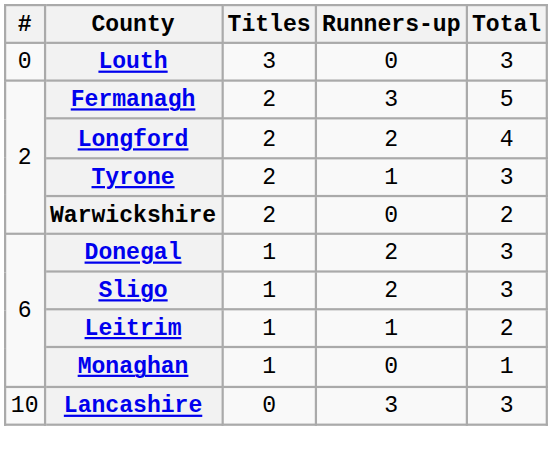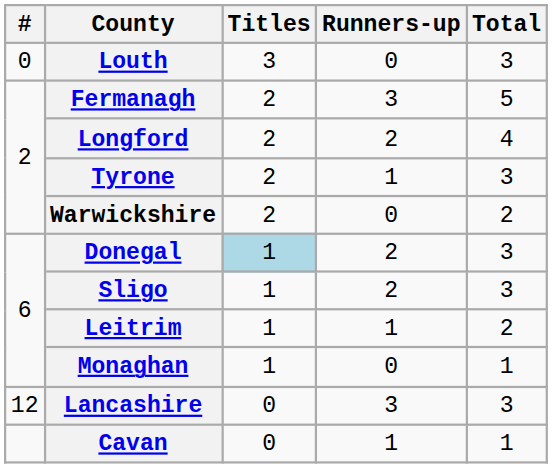 <table class="wikitable plainrowheaders sortable" style="text-align:center; font-size:80%">
 <tr>
 <th>#</th>
 <th scope="col">County</th>
 <th scope="col">Titles</th>
 <th scope="col">Runners-up</th>
 <th>Total</th>
 </tr>
 <tr>
 <td>0</td>
 <th scope="row"> <a href='#'>Louth</a></th>
 <td align="center">3</td>
 <td align="center">0</td>
 <td>3</td>
 </tr>
 <tr>
 <td rowspan="4">2</td>
 <th scope="row"> <a href='#'>Fermanagh</a></th>
 <td align="center">2</td>
 <td align="center">3</td>
 <td>5</td>
 </tr>
 <tr>
 <th scope="row"> <a href='#'>Longford</a></th>
 <td align="center">2</td>
 <td align="center">2</td>
 <td>4</td>
 </tr>
 <tr>
 <th scope="row"> <a href='#'>Tyrone</a></th>
 <td align="center">2</td>
 <td align="center">1</td>
 <td>3</td>
 </tr>
 <tr>
 <th scope="row"> Warwickshire</th>
 <td align="center">2</td>
 <td align="center">0</td>
 <td>2</td>
 </tr>
 <tr>
 <td rowspan="4">6</td>
 <th scope="row"> <a href='#'>Donegal</a></th>
-<td align="center">1</td>
+<td align="center" style="background: lightblue;">1</td>
 <td align="center">2</td>
 <td>3</td>
 </tr>
 <tr>
 <th scope="row"> <a href='#'>Sligo</a></th>
 <td align="center">1</td>
 <td align="center">2</td>
 <td>3</td>
 </tr>
 <tr>
 <th scope="row"> <a href='#'>Leitrim</a></th>
 <td align="center">1</td>
 <td align="center">1</td>
 <td>2</td>
 </tr>
 <tr>
 <th scope="row"> <a href='#'>Monaghan</a></th>
 <td align="center">1</td>
 <td align="center">0</td>
 <td>1</td>
 </tr>
 <tr>
-<td>10</td>
+<td>12</td>
 <th scope="row"> <a href='#'>Lancashire</a></th>
 <td align="center">0</td>
 <td align="center">3</td>
 <td>3</td>
 </tr>
+<tr>
+<td></td>
+<th scope="row"> <a href='#'>Cavan</a></th>
+<td align="center">0</td>
+<td align="center">1</td>
+<td>1</td>
+</tr>
 </table>
